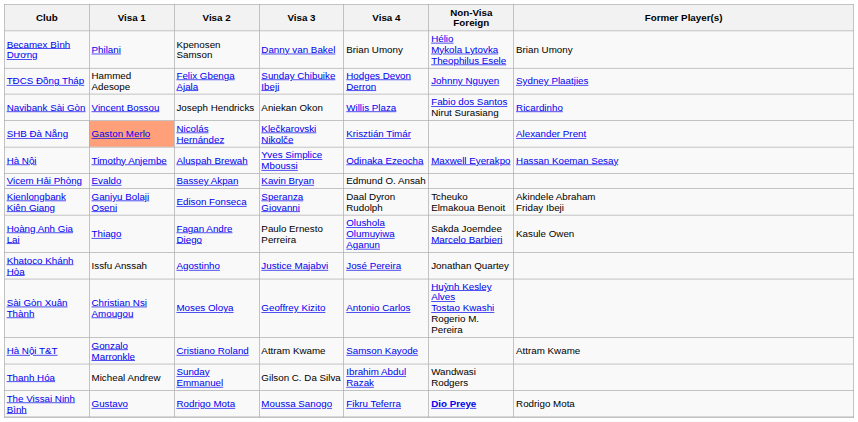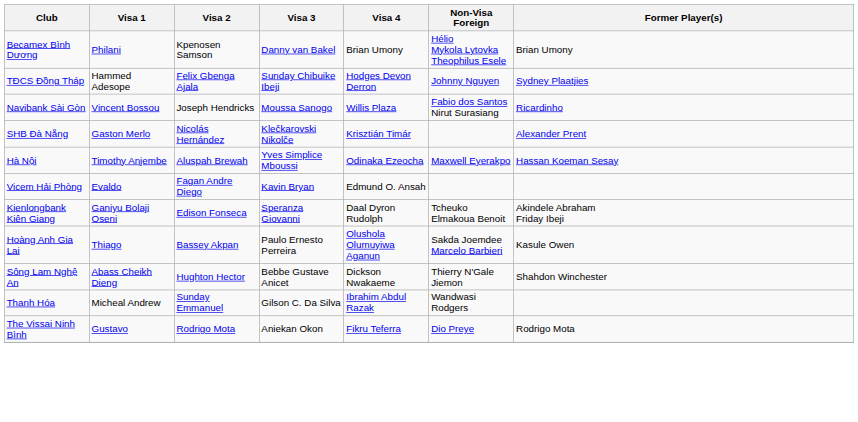 <table class="wikitable sortable" style="font-size:90%;">
 <tr>
 <th style="width:10%">Club</th>
 <th style="width:10%">Visa 1</th>
 <th style="width:10%">Visa 2</th>
 <th style="width:10%">Visa 3</th>
 <th style="width:10%">Visa 4</th>
 <th style="width:10%">Non-Visa Foreign</th>
 <th>Former Player(s)</th>
 </tr>
 <tr>
 <td><a href='#'>Becamex Bình Dương</a></td>
 <td> <a href='#'>Philani</a></td>
 <td> Kpenosen Samson</td>
 <td> <a href='#'>Danny van Bakel</a></td>
 <td> Brian Umony</td>
 <td> <a href='#'>Hélio</a><br> <a href='#'>Mykola Lytovka</a><br><a href='#'>Theophilus Esele</a></td>
 <td> Brian Umony</td>
 </tr>
 <tr>
 <td><a href='#'>TĐCS Đồng Tháp</a></td>
 <td> Hammed Adesope</td>
 <td> <a href='#'>Felix Gbenga Ajala</a></td>
 <td> <a href='#'>Sunday Chibuike Ibeji</a></td>
 <td> <a href='#'>Hodges Devon Derron</a></td>
 <td> <a href='#'>Johnny Nguyen</a></td>
 <td> <a href='#'>Sydney Plaatjies</a></td>
 </tr>
 <tr>
 <td><a href='#'>Navibank Sài Gòn</a></td>
 <td> <a href='#'>Vincent Bossou</a></td>
 <td> Joseph Hendricks</td>
-<td> Aniekan Okon</td>
+<td> <a href='#'>Moussa Sanogo</a></td>
 <td> <a href='#'>Willis Plaza</a></td>
 <td> <a href='#'>Fabio dos Santos</a><br> Nirut Surasiang</td>
 <td> <a href='#'>Ricardinho</a></td>
 </tr>
 <tr>
 <td><a href='#'>SHB Đà Nẵng</a></td>
-<td style="background: lightsalmon;"> <a href='#'>Gaston Merlo</a></td>
+<td> <a href='#'>Gaston Merlo</a></td>
 <td> <a href='#'>Nicolás Hernández</a></td>
 <td> <a href='#'>Klečkarovski Nikolče</a></td>
 <td> <a href='#'>Krisztián Timár</a></td>
 <td></td>
 <td> <a href='#'>Alexander Prent</a></td>
 </tr>
 <tr>
 <td><a href='#'>Hà Nội</a></td>
 <td> <a href='#'>Timothy Anjembe</a></td>
 <td> <a href='#'>Aluspah Brewah</a></td>
 <td> <a href='#'>Yves Simplice Mboussi</a></td>
 <td> <a href='#'>Odinaka Ezeocha</a></td>
 <td> <a href='#'>Maxwell Eyerakpo</a></td>
 <td> <a href='#'>Hassan Koeman Sesay</a></td>
 </tr>
 <tr>
 <td><a href='#'>Vicem Hải Phòng</a></td>
 <td> <a href='#'>Evaldo</a></td>
-<td> <a href='#'>Bassey Akpan</a></td>
+<td> <a href='#'>Fagan Andre Diego</a></td>
 <td> <a href='#'>Kavin Bryan</a></td>
 <td> Edmund O. Ansah</td>
 <td></td>
 <td></td>
 </tr>
 <tr>
 <td><a href='#'>Kienlongbank Kiên Giang</a></td>
 <td> <a href='#'>Ganiyu Bolaji Oseni</a></td>
 <td> <a href='#'>Edison Fonseca</a></td>
 <td> <a href='#'>Speranza Giovanni</a></td>
 <td> Daal Dyron Rudolph</td>
 <td> Tcheuko Elmakoua Benoit</td>
 <td> Akindele Abraham<br> Friday Ibeji</td>
 </tr>
 <tr>
 <td><a href='#'>Hoàng Anh Gia Lai</a></td>
 <td> <a href='#'>Thiago</a></td>
-<td> <a href='#'>Fagan Andre Diego</a></td>
+<td> <a href='#'>Bassey Akpan</a></td>
 <td> Paulo Ernesto Perreira</td>
 <td> <a href='#'>Olushola Olumuyiwa Aganun</a></td>
 <td> Sakda Joemdee<br> <a href='#'>Marcelo Barbieri</a></td>
 <td> Kasule Owen</td>
 </tr>
 <tr>
-<td><a href='#'>Khatoco Khánh Hòa</a></td>
-<td> Issfu Anssah</td>
-<td> <a href='#'>Agostinho</a></td>
-<td> <a href='#'>Justice Majabvi</a></td>
-<td> <a href='#'>José Pereira</a></td>
-<td> Jonathan Quartey</td>
-<td></td>
-</tr>
-<tr>
-<td><a href='#'>Sài Gòn Xuân Thành</a></td>
-<td> <a href='#'>Christian Nsi Amougou</a></td>
-<td> <a href='#'>Moses Oloya</a></td>
-<td> <a href='#'>Geoffrey Kizito</a></td>
-<td> <a href='#'>Antonio Carlos</a></td>
-<td> <a href='#'>Huỳnh Kesley Alves</a><br> <a href='#'>Tostao Kwashi</a><br> Rogerio M. Pereira</td>
-<td></td>
-</tr>
-<tr>
-<td><a href='#'>Hà Nội T&T</a></td>
-<td> <a href='#'>Gonzalo Marronkle</a></td>
-<td> <a href='#'>Cristiano Roland</a></td>
-<td> Attram Kwame</td>
-<td> <a href='#'>Samson Kayode</a></td>
-<td></td>
-<td> Attram Kwame</td>
+<td><a href='#'>Sông Lam Nghệ An</a></td>
+<td> <a href='#'>Abass Cheikh Dieng</a></td>
+<td> <a href='#'>Hughton Hector</a></td>
+<td> Bebbe Gustave Anicet</td>
+<td> Dickson Nwakaeme</td>
+<td> Thierry N'Gale Jiemon</td>
+<td> Shahdon Winchester</td>
 </tr>
 <tr>
 <td><a href='#'>Thanh Hóa</a></td>
 <td> Micheal Andrew</td>
 <td> <a href='#'>Sunday Emmanuel</a></td>
 <td> Gilson C. Da Silva</td>
 <td> <a href='#'>Ibrahim Abdul Razak</a></td>
 <td> Wandwasi Rodgers</td>
 <td></td>
 </tr>
 <tr>
 <td><a href='#'>The Vissai Ninh Bình</a></td>
 <td> <a href='#'>Gustavo</a></td>
 <td> <a href='#'>Rodrigo Mota</a></td>
-<td> <a href='#'>Moussa Sanogo</a></td>
+<td> Aniekan Okon</td>
 <td> <a href='#'>Fikru Teferra</a></td>
-<td><strong> <a href='#'>Dio Preye</a></strong></td>
+<td> <a href='#'>Dio Preye</a></td>
 <td> Rodrigo Mota</td>
 </tr>
 <tr>
 </tr>
 </table>
